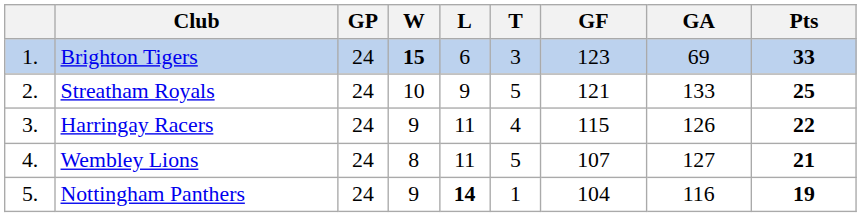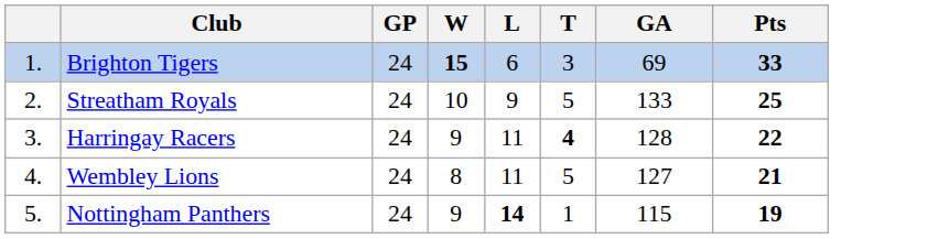 <table class="wikitable">
 <tr>
 <th width="30"></th>
 <th width="200">Club</th>
 <th width="30">GP</th>
 <th width="30">W</th>
 <th width="30">L</th>
 <th width="30">T</th>
-<th width="70">GF</th>
 <th width="70">GA</th>
 <th width="70">Pts</th>
 </tr>
 <tr bgcolor="#BCD2EE" align="center">
 <td>1.</td>
 <td align="left"><a href='#'>Brighton Tigers</a></td>
 <td>24</td>
 <td><strong>15</strong></td>
 <td>6</td>
 <td>3</td>
-<td>123</td>
 <td>69</td>
 <td><strong>33</strong></td>
 </tr>
 <tr bgcolor="#FFFFFF" align="center">
 <td>2.</td>
 <td align="left"><a href='#'>Streatham Royals</a></td>
 <td>24</td>
 <td>10</td>
 <td>9</td>
 <td>5</td>
-<td>121</td>
 <td>133</td>
 <td><strong>25</strong></td>
 </tr>
 <tr bgcolor="#FFFFFF" align="center">
 <td>3.</td>
 <td align="left"><a href='#'>Harringay Racers</a></td>
 <td>24</td>
 <td>9</td>
 <td>11</td>
-<td>4</td>
-<td>115</td>
-<td>126</td>
+<td><strong>4</strong></td>
+<td>128</td>
 <td><strong>22</strong></td>
 </tr>
 <tr bgcolor="#FFFFFF" align="center">
 <td>4.</td>
 <td align="left"><a href='#'>Wembley Lions</a></td>
 <td>24</td>
 <td>8</td>
 <td>11</td>
 <td>5</td>
-<td>107</td>
 <td>127</td>
 <td><strong>21</strong></td>
 </tr>
 <tr bgcolor="#FFFFFF" align="center">
 <td>5.</td>
 <td align="left"><a href='#'>Nottingham Panthers</a></td>
 <td>24</td>
 <td>9</td>
 <td><strong>14</strong></td>
 <td>1</td>
-<td>104</td>
-<td>116</td>
+<td>115</td>
 <td><strong>19</strong></td>
 </tr>
 </table>
